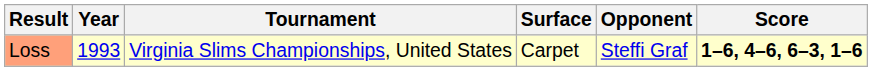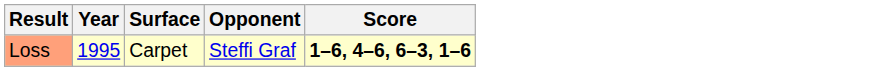 <table class="sortable wikitable">
 <tr>
 <th>Result</th>
 <th>Year</th>
-<th>Tournament</th>
 <th>Surface</th>
 <th>Opponent</th>
 <th class="unsortable">Score</th>
 </tr>
 <tr style="background:#ffffcc;">
 <td style="background:#ffa07a;">Loss</td>
-<td><a href='#'>1993</a></td>
-<td><a href='#'>Virginia Slims Championships</a>, United States</td>
+<td><a href='#'>1995</a></td>
 <td>Carpet</td>
 <td> <a href='#'>Steffi Graf</a></td>
 <td><strong>1–6, 4–6, 6–3, 1–6</strong></td>
 </tr>
 </table>
